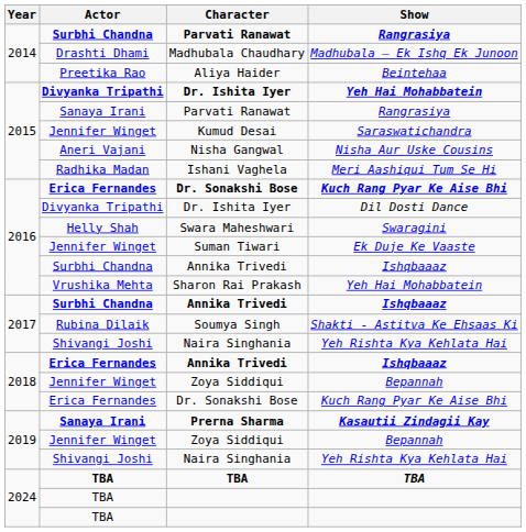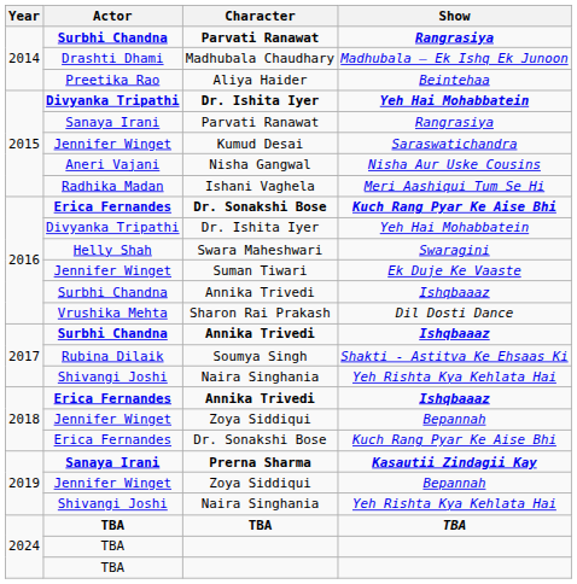 <table class="wikitable" style="text-align:center;">
 <tr>
 <th>Year</th>
 <th>Actor</th>
 <th>Character</th>
 <th>Show</th>
 </tr>
 <tr>
 <td rowspan=3>2014</td>
 <td><strong><a href='#'>Surbhi Chandna</a></strong></td>
 <td><strong>Parvati Ranawat</strong></td>
 <td><strong><em><a href='#'>Rangrasiya</a></em></strong></td>
 </tr>
 <tr>
 <td><a href='#'>Drashti Dhami</a></td>
 <td>Madhubala Chaudhary</td>
 <td><em><a href='#'>Madhubala – Ek Ishq Ek Junoon</a></em></td>
 </tr>
 <tr>
 <td><a href='#'>Preetika Rao</a></td>
 <td>Aliya Haider</td>
 <td><em><a href='#'>Beintehaa</a></em></td>
 </tr>
 <tr>
 <td rowspan=5>2015</td>
 <td><strong><a href='#'>Divyanka Tripathi</a></strong></td>
 <td><strong>Dr. Ishita Iyer</strong></td>
 <td><strong><em><a href='#'>Yeh Hai Mohabbatein</a></em></strong></td>
 </tr>
 <tr>
 <td><a href='#'>Sanaya Irani</a></td>
 <td>Parvati Ranawat</td>
 <td><em><a href='#'>Rangrasiya</a></em></td>
 </tr>
 <tr>
 <td><a href='#'>Jennifer Winget</a></td>
 <td>Kumud Desai</td>
 <td><em><a href='#'>Saraswatichandra</a></em></td>
 </tr>
 <tr>
 <td><a href='#'>Aneri Vajani</a></td>
 <td>Nisha Gangwal</td>
 <td><em><a href='#'>Nisha Aur Uske Cousins</a></em></td>
 </tr>
 <tr>
 <td><a href='#'>Radhika Madan</a></td>
 <td>Ishani Vaghela</td>
 <td><em><a href='#'>Meri Aashiqui Tum Se Hi</a></em></td>
 </tr>
 <tr>
 <td rowspan=6>2016</td>
 <td><strong><a href='#'>Erica Fernandes</a></strong></td>
 <td><strong>Dr. Sonakshi Bose</strong></td>
 <td><strong><em><a href='#'>Kuch Rang Pyar Ke Aise Bhi</a></em></strong></td>
 </tr>
 <tr>
 <td><a href='#'>Divyanka Tripathi</a></td>
 <td>Dr. Ishita Iyer</td>
-<td><em>Dil Dosti Dance</em></td>
+<td><em><a href='#'>Yeh Hai Mohabbatein</a></em></td>
 </tr>
 <tr>
 <td><a href='#'>Helly Shah</a></td>
 <td>Swara Maheshwari</td>
 <td><em><a href='#'>Swaragini</a></em></td>
 </tr>
 <tr>
 <td><a href='#'>Jennifer Winget</a></td>
 <td>Suman Tiwari</td>
 <td><em><a href='#'>Ek Duje Ke Vaaste</a></em></td>
 </tr>
 <tr>
 <td><a href='#'>Surbhi Chandna</a></td>
 <td>Annika Trivedi</td>
 <td><em><a href='#'>Ishqbaaaz</a></em></td>
 </tr>
 <tr>
 <td><a href='#'>Vrushika Mehta</a></td>
 <td>Sharon Rai Prakash</td>
-<td><em><a href='#'>Yeh Hai Mohabbatein</a></em></td>
+<td><em>Dil Dosti Dance</em></td>
 </tr>
 <tr>
 <td rowspan=3>2017</td>
 <td><strong><a href='#'>Surbhi Chandna</a></strong></td>
 <td><strong>Annika Trivedi</strong></td>
 <td><strong><em><a href='#'>Ishqbaaaz</a></em></strong></td>
 </tr>
 <tr>
 <td><a href='#'>Rubina Dilaik</a></td>
 <td>Soumya Singh</td>
 <td><em><a href='#'>Shakti - Astitva Ke Ehsaas Ki</a></em></td>
 </tr>
 <tr>
 <td><a href='#'>Shivangi Joshi</a></td>
 <td>Naira Singhania</td>
 <td><em><a href='#'>Yeh Rishta Kya Kehlata Hai</a></em></td>
 </tr>
 <tr>
 <td rowspan=3>2018</td>
 <td><strong><a href='#'>Erica Fernandes</a></strong></td>
 <td><strong>Annika Trivedi</strong></td>
 <td><strong><em><a href='#'>Ishqbaaaz</a></em></strong></td>
 </tr>
 <tr>
 <td><a href='#'>Jennifer Winget</a></td>
 <td>Zoya Siddiqui</td>
 <td><em><a href='#'>Bepannah</a></em></td>
 </tr>
 <tr>
 <td><a href='#'>Erica Fernandes</a></td>
 <td>Dr. Sonakshi Bose</td>
 <td><em><a href='#'>Kuch Rang Pyar Ke Aise Bhi</a></em></td>
 </tr>
 <tr>
 <td rowspan=3>2019</td>
 <td><strong><a href='#'>Sanaya Irani</a></strong></td>
 <td><strong>Prerna Sharma</strong></td>
 <td><strong><em><a href='#'>Kasautii Zindagii Kay</a></em></strong></td>
 </tr>
 <tr>
 <td><a href='#'>Jennifer Winget</a></td>
 <td>Zoya Siddiqui</td>
 <td><em><a href='#'>Bepannah</a></em></td>
 </tr>
 <tr>
 <td><a href='#'>Shivangi Joshi</a></td>
 <td>Naira Singhania</td>
 <td><em><a href='#'>Yeh Rishta Kya Kehlata Hai</a></em></td>
 </tr>
 <tr>
 <td rowspan=3>2024</td>
 <td><strong>TBA</strong></td>
 <td><strong>TBA</strong></td>
 <td><strong><em>TBA</em></strong></td>
 </tr>
 <tr>
 <td>TBA</td>
 <td></td>
 <td></td>
 </tr>
 <tr>
 <td>TBA</td>
 <td></td>
 <td></td>
 </tr>
 </table>
